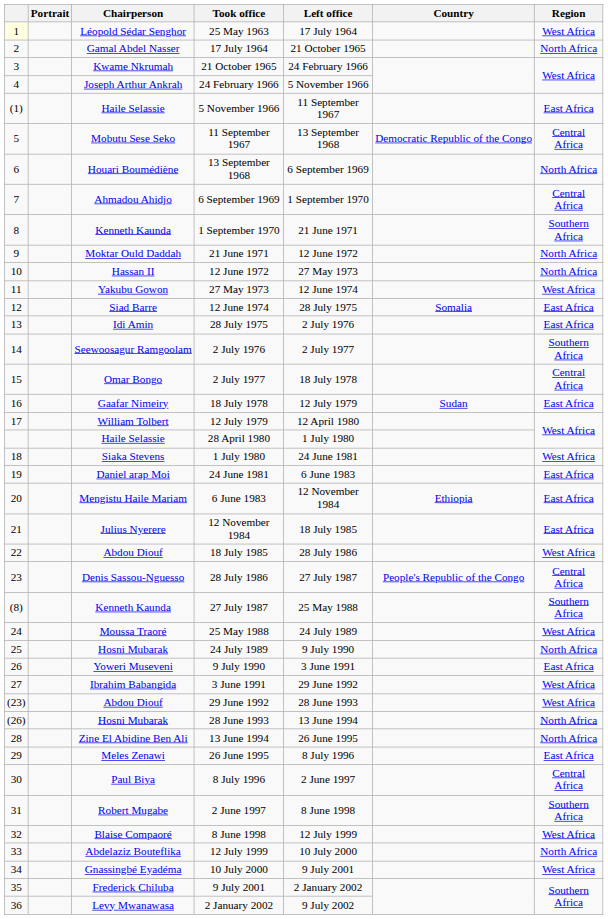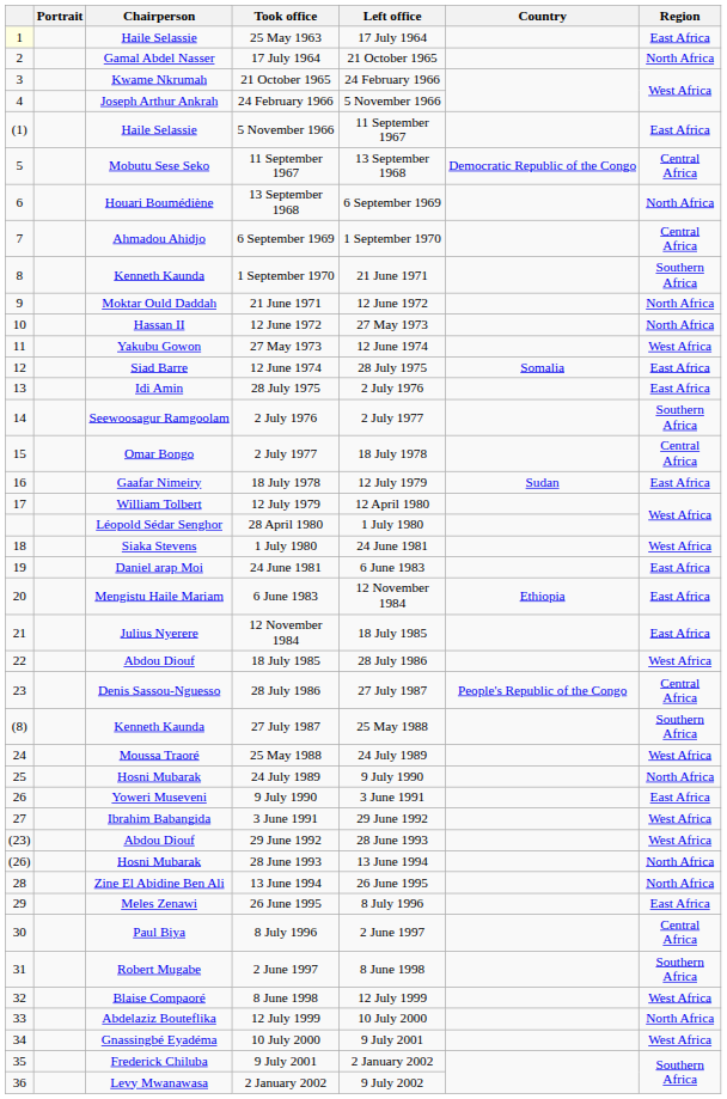 <table class="wikitable sortable" style="text-align:center">
 <tr>
 <th width="20px" class="unsortable"></th>
 <th class="unsortable">Portrait</th>
 <th>Chairperson</th>
 <th width="120px">Took office</th>
 <th width="120px">Left office</th>
 <th>Country</th>
 <th width="90px">Region</th>
 </tr>
 <tr>
 <td style="background: lightyellow;">1</td>
 <td></td>
-<td><a href='#'>Léopold Sédar Senghor</a><br></td>
+<td><a href='#'>Haile Selassie</a></td>
 <td>25 May 1963</td>
 <td>17 July 1964</td>
 <td></td>
-<td><a href='#'>West Africa</a></td>
+<td><a href='#'>East Africa</a></td>
 </tr>
 <tr>
 <td>2</td>
 <td></td>
 <td><a href='#'>Gamal Abdel Nasser</a></td>
 <td>17 July 1964</td>
 <td>21 October 1965</td>
 <td></td>
 <td><a href='#'>North Africa</a></td>
 </tr>
 <tr>
 <td>3</td>
 <td></td>
 <td><a href='#'>Kwame Nkrumah</a></td>
 <td>21 October 1965</td>
 <td>24 February 1966</td>
 <td rowspan="2"></td>
 <td rowspan="2"><a href='#'>West Africa</a></td>
 </tr>
 <tr>
 <td>4</td>
 <td></td>
 <td><a href='#'>Joseph Arthur Ankrah</a></td>
 <td>24 February 1966</td>
 <td>5 November 1966</td>
 </tr>
 <tr>
 <td>(1)</td>
 <td></td>
 <td><a href='#'>Haile Selassie</a></td>
 <td>5 November 1966</td>
 <td>11 September 1967</td>
 <td></td>
 <td><a href='#'>East Africa</a></td>
 </tr>
 <tr>
 <td>5</td>
 <td></td>
 <td><a href='#'>Mobutu Sese Seko</a></td>
 <td>11 September 1967</td>
 <td>13 September 1968</td>
 <td> <a href='#'>Democratic Republic of the Congo</a></td>
 <td><a href='#'>Central Africa</a></td>
 </tr>
 <tr>
 <td>6</td>
 <td></td>
 <td><a href='#'>Houari Boumédiène</a></td>
 <td>13 September 1968</td>
 <td>6 September 1969</td>
 <td></td>
 <td><a href='#'>North Africa</a></td>
 </tr>
 <tr>
 <td>7</td>
 <td></td>
 <td><a href='#'>Ahmadou Ahidjo</a></td>
 <td>6 September 1969</td>
 <td>1 September 1970</td>
 <td></td>
 <td><a href='#'>Central Africa</a></td>
 </tr>
 <tr>
 <td>8</td>
 <td></td>
 <td><a href='#'>Kenneth Kaunda</a></td>
 <td>1 September 1970</td>
 <td>21 June 1971</td>
 <td></td>
 <td><a href='#'>Southern Africa</a></td>
 </tr>
 <tr>
 <td>9</td>
 <td></td>
 <td><a href='#'>Moktar Ould Daddah</a></td>
 <td>21 June 1971</td>
 <td>12 June 1972</td>
 <td></td>
 <td><a href='#'>North Africa</a></td>
 </tr>
 <tr>
 <td>10</td>
 <td></td>
 <td><a href='#'>Hassan II</a></td>
 <td>12 June 1972</td>
 <td>27 May 1973</td>
 <td></td>
 <td><a href='#'>North Africa</a></td>
 </tr>
 <tr>
 <td>11</td>
 <td></td>
 <td><a href='#'>Yakubu Gowon</a></td>
 <td>27 May 1973</td>
 <td>12 June 1974</td>
 <td></td>
 <td><a href='#'>West Africa</a></td>
 </tr>
 <tr>
 <td>12</td>
 <td></td>
 <td><a href='#'>Siad Barre</a></td>
 <td>12 June 1974</td>
 <td>28 July 1975</td>
 <td> <a href='#'>Somalia</a></td>
 <td><a href='#'>East Africa</a></td>
 </tr>
 <tr>
 <td>13</td>
 <td></td>
 <td><a href='#'>Idi Amin</a></td>
 <td>28 July 1975</td>
 <td>2 July 1976</td>
 <td></td>
 <td><a href='#'>East Africa</a></td>
 </tr>
 <tr>
 <td>14</td>
 <td></td>
 <td><a href='#'>Seewoosagur Ramgoolam</a></td>
 <td>2 July 1976</td>
 <td>2 July 1977</td>
 <td></td>
 <td><a href='#'>Southern Africa</a></td>
 </tr>
 <tr>
 <td>15</td>
 <td></td>
 <td><a href='#'>Omar Bongo</a></td>
 <td>2 July 1977</td>
 <td>18 July 1978</td>
 <td></td>
 <td><a href='#'>Central Africa</a></td>
 </tr>
 <tr>
 <td>16</td>
 <td></td>
 <td><a href='#'>Gaafar Nimeiry</a></td>
 <td>18 July 1978</td>
 <td>12 July 1979</td>
 <td> <a href='#'>Sudan</a></td>
 <td><a href='#'>East Africa</a></td>
 </tr>
 <tr>
 <td>17</td>
 <td></td>
 <td><a href='#'>William Tolbert</a></td>
 <td>12 July 1979</td>
 <td>12 April 1980</td>
 <td></td>
 <td rowspan="2"><a href='#'>West Africa</a></td>
 </tr>
 <tr>
 <td></td>
 <td></td>
-<td><a href='#'>Haile Selassie</a></td>
+<td><a href='#'>Léopold Sédar Senghor</a><br></td>
 <td>28 April 1980</td>
 <td>1 July 1980</td>
 <td></td>
 </tr>
 <tr>
 <td>18</td>
 <td></td>
 <td><a href='#'>Siaka Stevens</a></td>
 <td>1 July 1980</td>
 <td>24 June 1981</td>
 <td></td>
 <td><a href='#'>West Africa</a></td>
 </tr>
 <tr>
 <td>19</td>
 <td></td>
 <td><a href='#'>Daniel arap Moi</a></td>
 <td>24 June 1981</td>
 <td>6 June 1983</td>
 <td></td>
 <td><a href='#'>East Africa</a></td>
 </tr>
 <tr>
 <td>20</td>
 <td></td>
 <td><a href='#'>Mengistu Haile Mariam</a></td>
 <td>6 June 1983</td>
 <td>12 November 1984</td>
 <td> <a href='#'>Ethiopia</a></td>
 <td><a href='#'>East Africa</a></td>
 </tr>
 <tr>
 <td>21</td>
 <td></td>
 <td><a href='#'>Julius Nyerere</a></td>
 <td>12 November 1984</td>
 <td>18 July 1985</td>
 <td></td>
 <td><a href='#'>East Africa</a></td>
 </tr>
 <tr>
 <td>22</td>
 <td></td>
 <td><a href='#'>Abdou Diouf</a></td>
 <td>18 July 1985</td>
 <td>28 July 1986</td>
 <td></td>
 <td><a href='#'>West Africa</a></td>
 </tr>
 <tr>
 <td>23</td>
 <td></td>
 <td><a href='#'>Denis Sassou-Nguesso</a></td>
 <td>28 July 1986</td>
 <td>27 July 1987</td>
 <td> <a href='#'>People's Republic of the Congo</a></td>
 <td><a href='#'>Central Africa</a></td>
 </tr>
 <tr>
 <td>(8)</td>
 <td></td>
 <td><a href='#'>Kenneth Kaunda</a></td>
 <td>27 July 1987</td>
 <td>25 May 1988</td>
 <td></td>
 <td><a href='#'>Southern Africa</a></td>
 </tr>
 <tr>
 <td>24</td>
 <td></td>
 <td><a href='#'>Moussa Traoré</a></td>
 <td>25 May 1988</td>
 <td>24 July 1989</td>
 <td></td>
 <td><a href='#'>West Africa</a></td>
 </tr>
 <tr>
 <td>25</td>
 <td></td>
 <td><a href='#'>Hosni Mubarak</a></td>
 <td>24 July 1989</td>
 <td>9 July 1990</td>
 <td></td>
 <td><a href='#'>North Africa</a></td>
 </tr>
 <tr>
 <td>26</td>
 <td></td>
 <td><a href='#'>Yoweri Museveni</a></td>
 <td>9 July 1990</td>
 <td>3 June 1991</td>
 <td></td>
 <td><a href='#'>East Africa</a></td>
 </tr>
 <tr>
 <td>27</td>
 <td></td>
 <td><a href='#'>Ibrahim Babangida</a></td>
 <td>3 June 1991</td>
 <td>29 June 1992</td>
 <td></td>
 <td><a href='#'>West Africa</a></td>
 </tr>
 <tr>
 <td>(23)</td>
 <td></td>
 <td><a href='#'>Abdou Diouf</a></td>
 <td>29 June 1992</td>
 <td>28 June 1993</td>
 <td></td>
 <td><a href='#'>West Africa</a></td>
 </tr>
 <tr>
 <td>(26)</td>
 <td></td>
 <td><a href='#'>Hosni Mubarak</a></td>
 <td>28 June 1993</td>
 <td>13 June 1994</td>
 <td></td>
 <td><a href='#'>North Africa</a></td>
 </tr>
 <tr>
 <td>28</td>
 <td></td>
 <td><a href='#'>Zine El Abidine Ben Ali</a></td>
 <td>13 June 1994</td>
 <td>26 June 1995</td>
 <td></td>
 <td><a href='#'>North Africa</a></td>
 </tr>
 <tr>
 <td>29</td>
 <td></td>
 <td><a href='#'>Meles Zenawi</a></td>
 <td>26 June 1995</td>
 <td>8 July 1996</td>
 <td></td>
 <td><a href='#'>East Africa</a></td>
 </tr>
 <tr>
 <td>30</td>
 <td></td>
 <td><a href='#'>Paul Biya</a></td>
 <td>8 July 1996</td>
 <td>2 June 1997</td>
 <td></td>
 <td><a href='#'>Central Africa</a></td>
 </tr>
 <tr>
 <td>31</td>
 <td></td>
 <td><a href='#'>Robert Mugabe</a></td>
 <td>2 June 1997</td>
 <td>8 June 1998</td>
 <td></td>
 <td><a href='#'>Southern Africa</a></td>
 </tr>
 <tr>
 <td>32</td>
 <td></td>
 <td><a href='#'>Blaise Compaoré</a></td>
 <td align="center">8 June 1998</td>
 <td align="center">12 July 1999</td>
 <td></td>
 <td><a href='#'>West Africa</a></td>
 </tr>
 <tr>
 <td>33</td>
 <td></td>
 <td><a href='#'>Abdelaziz Bouteflika</a></td>
 <td>12 July 1999</td>
 <td>10 July 2000</td>
 <td></td>
 <td><a href='#'>North Africa</a></td>
 </tr>
 <tr>
 <td>34</td>
 <td></td>
 <td><a href='#'>Gnassingbé Eyadéma</a></td>
 <td>10 July 2000</td>
 <td>9 July 2001</td>
 <td></td>
 <td><a href='#'>West Africa</a></td>
 </tr>
 <tr>
 <td align="center">35</td>
 <td></td>
 <td><a href='#'>Frederick Chiluba</a></td>
 <td>9 July 2001</td>
 <td>2 January 2002</td>
 <td rowspan="2"></td>
 <td rowspan="2"><a href='#'>Southern Africa</a></td>
 </tr>
 <tr>
 <td>36</td>
 <td></td>
 <td><a href='#'>Levy Mwanawasa</a></td>
 <td>2 January 2002</td>
 <td>9 July 2002</td>
 </tr>
 </table>
